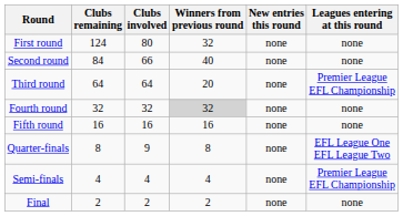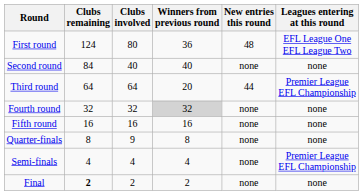 <table class="wikitable" style="text-align:center">
 <tr>
 <th>Round</th>
 <th>Clubs<br>remaining</th>
 <th>Clubs<br>involved</th>
 <th>Winners from<br>previous round</th>
 <th>New entries<br>this round</th>
 <th>Leagues entering<br>at this round</th>
 </tr>
 <tr>
 <td><a href='#'>First round</a></td>
 <td>124</td>
 <td>80</td>
-<td>32</td>
-<td>none</td>
-<td>none</td>
+<td>36</td>
+<td>48</td>
+<td><a href='#'>EFL League One</a><br><a href='#'>EFL League Two</a></td>
 </tr>
 <tr>
 <td><a href='#'>Second round</a></td>
 <td>84</td>
-<td>66</td>
+<td>40</td>
 <td>40</td>
 <td>none</td>
 <td>none</td>
 </tr>
 <tr>
 <td><a href='#'>Third round</a></td>
 <td>64</td>
 <td>64</td>
 <td>20</td>
-<td>none</td>
+<td>44</td>
 <td><a href='#'>Premier League</a><br><a href='#'>EFL Championship</a></td>
 </tr>
 <tr>
 <td><a href='#'>Fourth round</a></td>
 <td>32</td>
 <td>32</td>
 <td style="background: lightgrey;">32</td>
 <td>none</td>
 <td>none</td>
 </tr>
 <tr>
 <td><a href='#'>Fifth round</a></td>
 <td>16</td>
 <td>16</td>
 <td>16</td>
 <td>none</td>
 <td>none</td>
 </tr>
 <tr>
 <td><a href='#'>Quarter-finals</a></td>
 <td>8</td>
 <td>9</td>
 <td>8</td>
 <td>none</td>
-<td><a href='#'>EFL League One</a><br><a href='#'>EFL League Two</a></td>
+<td>none</td>
 </tr>
 <tr>
 <td><a href='#'>Semi-finals</a></td>
 <td>4</td>
 <td>4</td>
 <td>4</td>
 <td>none</td>
 <td><a href='#'>Premier League</a><br><a href='#'>EFL Championship</a></td>
 </tr>
 <tr>
 <td><a href='#'>Final</a></td>
-<td>2</td>
+<td><strong>2</strong></td>
 <td>2</td>
 <td>2</td>
 <td>none</td>
 <td>none</td>
 </tr>
 </table>
